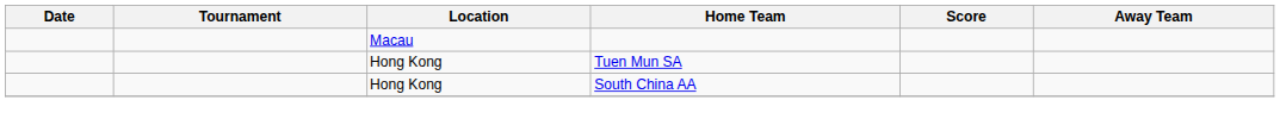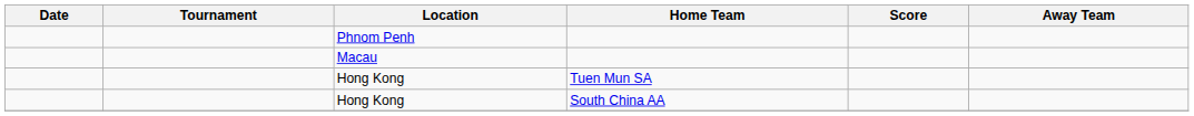 <table class="wikitable" width=80% style="font-size: 90%">
 <tr>
 <th>Date</th>
 <th>Tournament</th>
 <th>Location</th>
 <th>Home Team</th>
 <th>Score</th>
 <th>Away Team</th>
+</tr>
+<tr>
+<td></td>
+<td></td>
+<td> <a href='#'>Phnom Penh</a></td>
+<td></td>
+<td></td>
+<td></td>
 </tr>
 <tr>
 <td></td>
 <td></td>
 <td> <a href='#'>Macau</a></td>
 <td></td>
 <td></td>
 <td></td>
 </tr>
 <tr>
 <td></td>
 <td></td>
 <td> Hong Kong</td>
 <td> <a href='#'>Tuen Mun SA</a></td>
 <td></td>
 <td></td>
 </tr>
 <tr>
 <td></td>
 <td></td>
 <td> Hong Kong</td>
 <td> <a href='#'>South China AA</a></td>
 <td></td>
 <td></td>
 </tr>
 <tr>
 </tr>
 </table>
